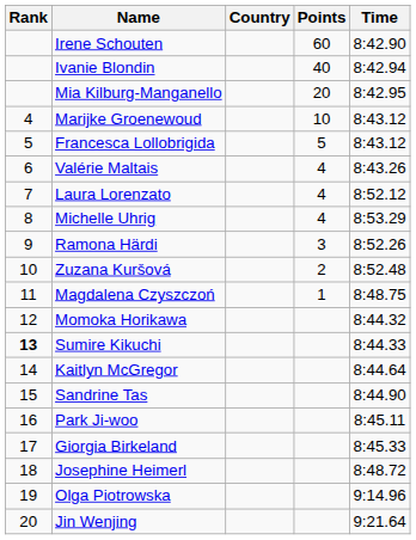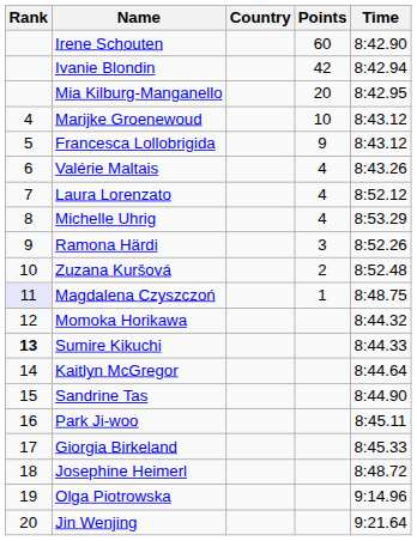 <table class="wikitable sortable" style="text-align:center">
 <tr>
 <th>Rank</th>
 <th>Name</th>
 <th>Country</th>
 <th>Points</th>
 <th>Time</th>
 </tr>
 <tr>
 <td></td>
 <td align=left><a href='#'>Irene Schouten</a></td>
 <td align=left></td>
 <td>60</td>
 <td>8:42.90</td>
 </tr>
 <tr>
 <td></td>
 <td align=left><a href='#'>Ivanie Blondin</a></td>
 <td align=left></td>
-<td>40</td>
+<td>42</td>
 <td>8:42.94</td>
 </tr>
 <tr>
 <td></td>
 <td align=left><a href='#'>Mia Kilburg-Manganello</a></td>
 <td align=left></td>
 <td>20</td>
 <td>8:42.95</td>
 </tr>
 <tr>
 <td>4</td>
 <td align=left><a href='#'>Marijke Groenewoud</a></td>
 <td align=left></td>
 <td>10</td>
 <td>8:43.12</td>
 </tr>
 <tr>
 <td>5</td>
 <td align=left><a href='#'>Francesca Lollobrigida</a></td>
 <td align=left></td>
-<td>5</td>
+<td>9</td>
 <td>8:43.12</td>
 </tr>
 <tr>
 <td>6</td>
 <td align=left><a href='#'>Valérie Maltais</a></td>
 <td align=left></td>
 <td>4</td>
 <td>8:43.26</td>
 </tr>
 <tr>
 <td>7</td>
 <td align=left><a href='#'>Laura Lorenzato</a></td>
 <td align=left></td>
 <td>4</td>
 <td>8:52.12</td>
 </tr>
 <tr>
 <td>8</td>
 <td align=left><a href='#'>Michelle Uhrig</a></td>
 <td align=left></td>
 <td>4</td>
 <td>8:53.29</td>
 </tr>
 <tr>
 <td>9</td>
 <td align=left><a href='#'>Ramona Härdi</a></td>
 <td align=left></td>
 <td>3</td>
 <td>8:52.26</td>
 </tr>
 <tr>
 <td>10</td>
 <td align=left><a href='#'>Zuzana Kuršová</a></td>
 <td align=left></td>
 <td>2</td>
 <td>8:52.48</td>
 </tr>
 <tr>
-<td>11</td>
+<td style="background: lavender;">11</td>
 <td align=left><a href='#'>Magdalena Czyszczoń</a></td>
 <td align=left></td>
 <td>1</td>
 <td>8:48.75</td>
 </tr>
 <tr>
 <td>12</td>
 <td align=left><a href='#'>Momoka Horikawa</a></td>
 <td align=left></td>
 <td></td>
 <td>8:44.32</td>
 </tr>
 <tr>
 <td><strong>13</strong></td>
 <td align=left><a href='#'>Sumire Kikuchi</a></td>
 <td align=left></td>
 <td></td>
 <td>8:44.33</td>
 </tr>
 <tr>
 <td>14</td>
 <td align=left><a href='#'>Kaitlyn McGregor</a></td>
 <td align=left></td>
 <td></td>
 <td>8:44.64</td>
 </tr>
 <tr>
 <td>15</td>
 <td align=left><a href='#'>Sandrine Tas</a></td>
 <td align=left></td>
 <td></td>
 <td>8:44.90</td>
 </tr>
 <tr>
 <td>16</td>
 <td align=left><a href='#'>Park Ji-woo</a></td>
 <td align=left></td>
 <td></td>
 <td>8:45.11</td>
 </tr>
 <tr>
 <td>17</td>
 <td align=left><a href='#'>Giorgia Birkeland</a></td>
 <td align=left></td>
 <td></td>
 <td>8:45.33</td>
 </tr>
 <tr>
 <td>18</td>
 <td align=left><a href='#'>Josephine Heimerl</a></td>
 <td align=left></td>
 <td></td>
 <td>8:48.72</td>
 </tr>
 <tr>
 <td>19</td>
 <td align=left><a href='#'>Olga Piotrowska</a></td>
 <td align=left></td>
 <td></td>
 <td>9:14.96</td>
 </tr>
 <tr>
 <td>20</td>
 <td align=left><a href='#'>Jin Wenjing</a></td>
 <td align=left></td>
 <td></td>
 <td>9:21.64</td>
 </tr>
 </table>
